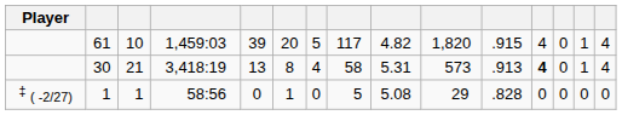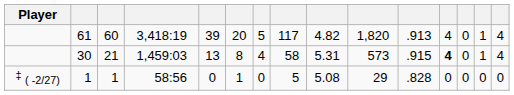 <table class="wikitable sortable" style="width:100%; text-align:center;">
 <tr>
 <th>Player</th>
 <th></th>
 <th></th>
 <th></th>
 <th></th>
 <th></th>
 <th></th>
 <th></th>
 <th></th>
 <th></th>
 <th></th>
 <th></th>
 <th></th>
 <th></th>
 <th></th>
 </tr>
 <tr>
 <td style=white-space:nowrap></td>
 <td>61</td>
-<td>10</td>
-<td>1,459:03</td>
+<td>60</td>
+<td>3,418:19</td>
 <td>39</td>
 <td>20</td>
 <td>5</td>
 <td>117</td>
 <td>4.82</td>
 <td>1,820</td>
-<td>.915</td>
+<td>.913</td>
 <td>4</td>
 <td>0</td>
 <td>1</td>
 <td>4</td>
 </tr>
 <tr>
 <td style=white-space:nowrap></td>
 <td>30</td>
 <td>21</td>
-<td>3,418:19</td>
+<td>1,459:03</td>
 <td>13</td>
 <td>8</td>
 <td>4</td>
 <td>  58</td>
 <td>5.31</td>
 <td>   573</td>
-<td>.913</td>
+<td>.915</td>
 <td><strong>4</strong></td>
 <td>0</td>
 <td>1</td>
 <td>4</td>
 </tr>
 <tr>
 <td style=white-space:nowrap><sup>‡</sup> <small>( -2/27)</small></td>
 <td>  1</td>
 <td>  1</td>
 <td>     58:56</td>
 <td>0</td>
 <td>1</td>
 <td>0</td>
 <td>    5</td>
 <td>5.08</td>
 <td>    29</td>
 <td>.828</td>
 <td>0</td>
 <td>0</td>
 <td>0</td>
 <td>0</td>
 </tr>
 </table>
